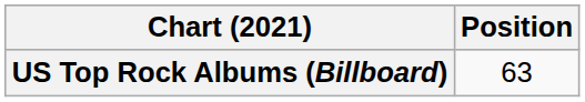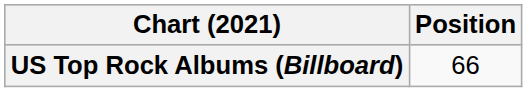 <table class="wikitable plainrowheaders" style="text-align:center">
 <tr>
 <th scope="col">Chart (2021)</th>
 <th scope="col">Position</th>
 </tr>
 <tr>
 <th scope="row">US Top Rock Albums (<em>Billboard</em>)</th>
-<td>63</td>
+<td>66</td>
 </tr>
 </table>
